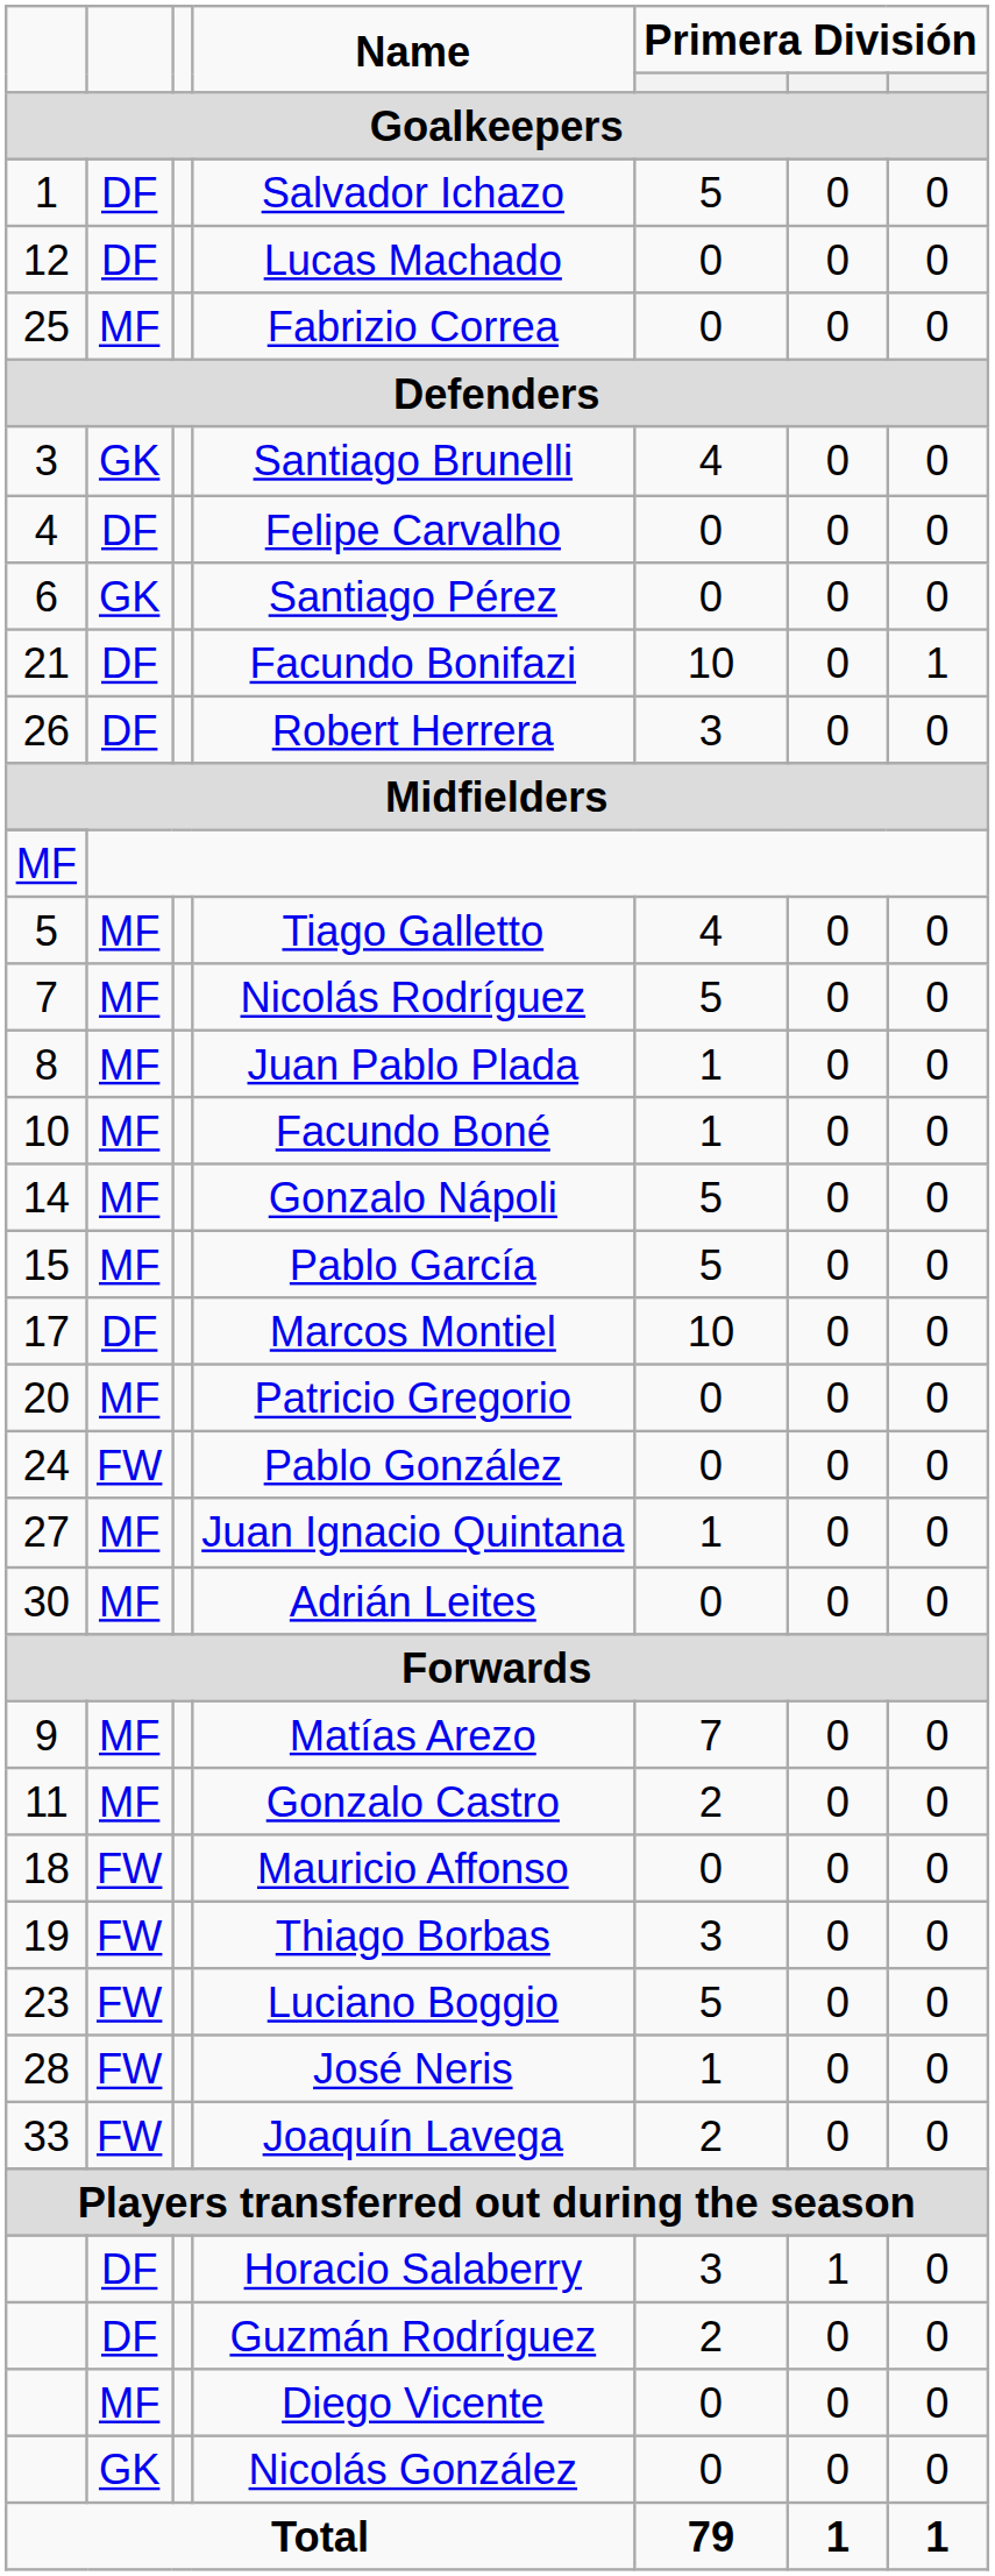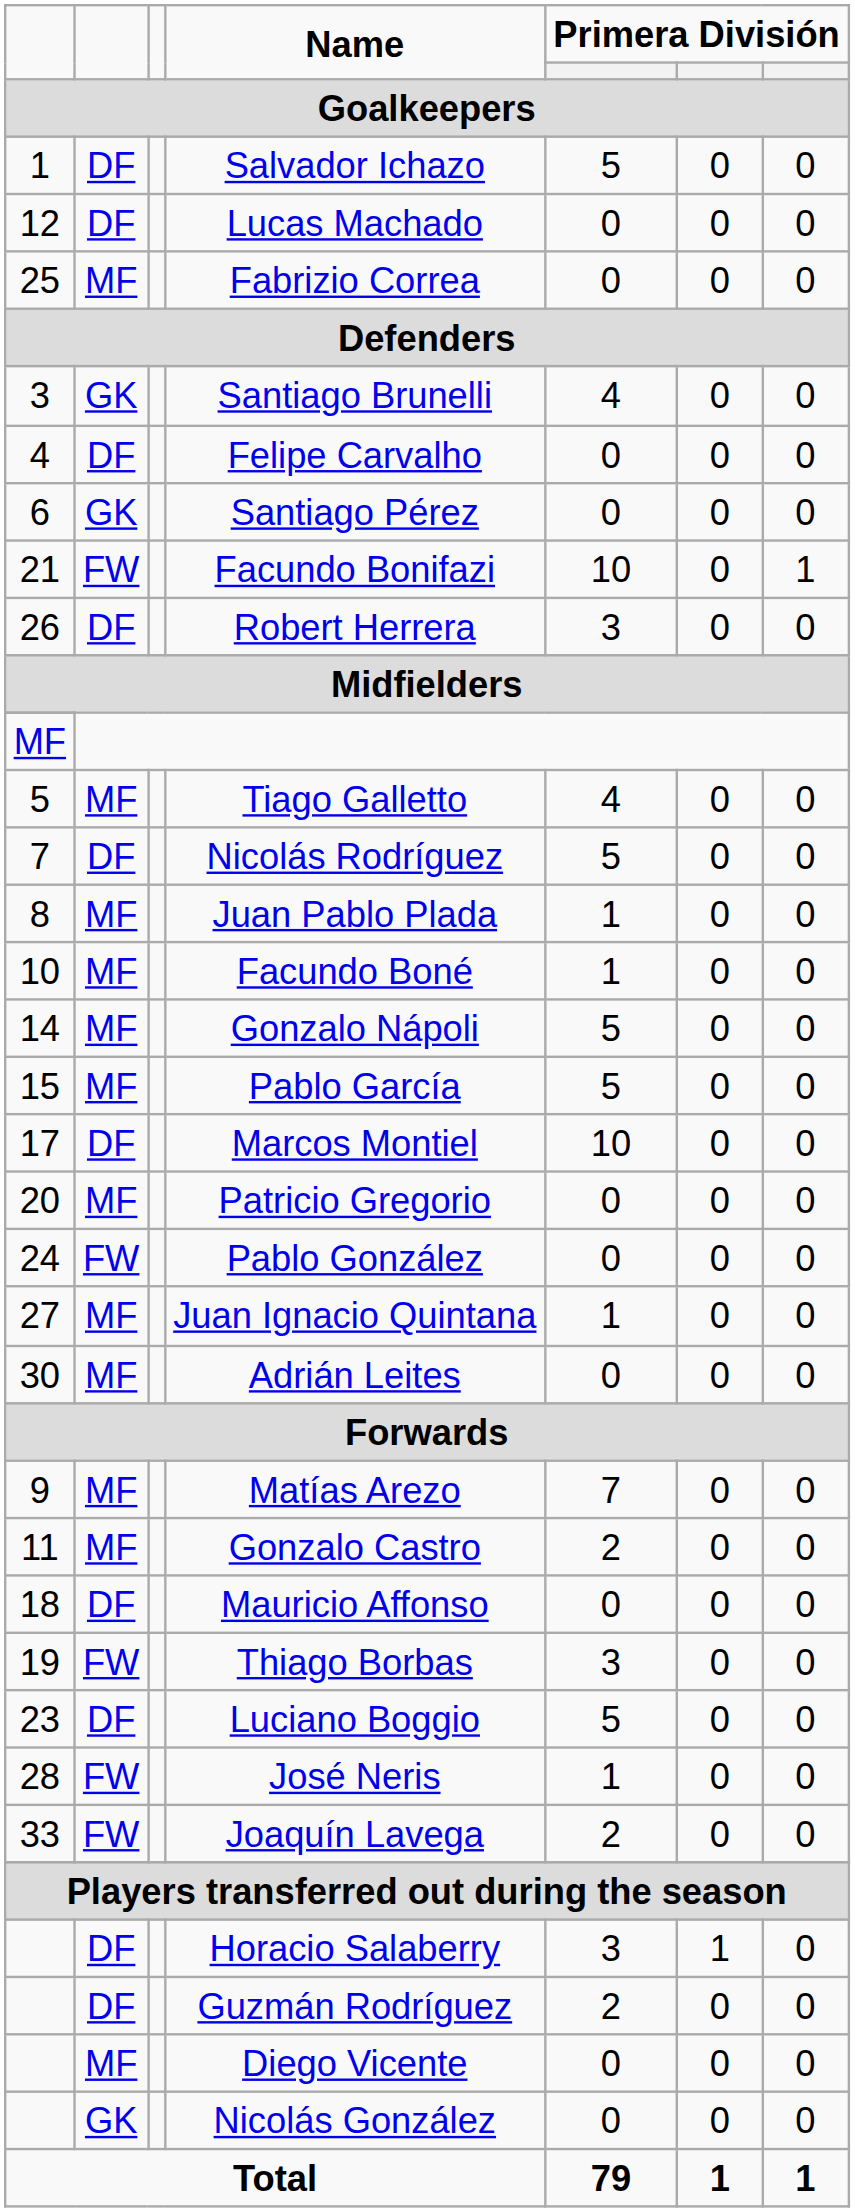 <table class="wikitable" style="font-size: 95%; text-align: center;">
 <tr>
 <td rowspan="2"  style="width:3%; text-align:center;"><strong></strong></td>
 <td rowspan="2"  style="width:3%; text-align:center;"><strong></strong></td>
 <td rowspan="2"  style="width:3%; text-align:center;"><strong></strong></td>
 <td rowspan="2"  style="width:20%; text-align:center;"><strong>Name</strong></td>
 <td colspan="3" style="text-align:center;"><strong>Primera División</strong></td>
 </tr>
 <tr>
 <th  style="width:25px; background:#fe9;"></th>
 <th  style="width:28px; background:#ff8888;"></th>
 <th  style="width:25px; background:#ff8888;"></th>
 </tr>
 <tr>
 <th colspan="19" style="background:#dcdcdc; text-align:center">Goalkeepers</th>
 </tr>
 <tr>
 <td>1</td>
 <td><a href='#'>DF</a></td>
 <td></td>
 <td><a href='#'>Salvador Ichazo</a></td>
 <td>5</td>
 <td>0</td>
 <td>0</td>
 </tr>
 <tr>
 <td>12</td>
 <td><a href='#'>DF</a></td>
 <td></td>
 <td><a href='#'>Lucas Machado</a></td>
 <td>0</td>
 <td>0</td>
 <td>0</td>
 </tr>
 <tr>
 <td>25</td>
 <td><a href='#'>MF</a></td>
 <td></td>
 <td><a href='#'>Fabrizio Correa</a></td>
 <td>0</td>
 <td>0</td>
 <td>0</td>
 </tr>
 <tr>
 <th colspan="19" style="background:#dcdcdc; text-align:center">Defenders</th>
 </tr>
 <tr>
 <td>3</td>
 <td><a href='#'>GK</a></td>
 <td></td>
 <td><a href='#'>Santiago Brunelli</a></td>
 <td>4</td>
 <td>0</td>
 <td>0</td>
 </tr>
 <tr>
 <td>4</td>
 <td><a href='#'>DF</a></td>
 <td></td>
 <td><a href='#'>Felipe Carvalho</a></td>
 <td>0</td>
 <td>0</td>
 <td>0</td>
 </tr>
 <tr>
 <td>6</td>
 <td><a href='#'>GK</a></td>
 <td></td>
 <td><a href='#'>Santiago Pérez</a></td>
 <td>0</td>
 <td>0</td>
 <td>0</td>
 </tr>
 <tr>
 <td>21</td>
-<td><a href='#'>DF</a></td>
+<td><a href='#'>FW</a></td>
 <td></td>
 <td><a href='#'>Facundo Bonifazi</a></td>
 <td>10</td>
 <td>0</td>
 <td>1</td>
 </tr>
 <tr>
 <td>26</td>
 <td><a href='#'>DF</a></td>
 <td></td>
 <td><a href='#'>Robert Herrera</a></td>
 <td>3</td>
 <td>0</td>
 <td>0</td>
 </tr>
 <tr>
 <th colspan="19" style="background:#dcdcdc; text-align:center">Midfielders</th>
 </tr>
 <tr>
 </tr>
 <tr>
 <td><a href='#'>MF</a></td>
 </tr>
 <tr>
 <td>5</td>
 <td><a href='#'>MF</a></td>
 <td></td>
 <td><a href='#'>Tiago Galletto</a></td>
 <td>4</td>
 <td>0</td>
 <td>0</td>
 </tr>
 <tr>
 <td>7</td>
-<td><a href='#'>MF</a></td>
+<td><a href='#'>DF</a></td>
 <td></td>
 <td><a href='#'>Nicolás Rodríguez</a></td>
 <td>5</td>
 <td>0</td>
 <td>0</td>
 </tr>
 <tr>
 <td>8</td>
 <td><a href='#'>MF</a></td>
 <td></td>
 <td><a href='#'>Juan Pablo Plada</a></td>
 <td>1</td>
 <td>0</td>
 <td>0</td>
 </tr>
 <tr>
 <td>10</td>
 <td><a href='#'>MF</a></td>
 <td></td>
 <td><a href='#'>Facundo Boné</a></td>
 <td>1</td>
 <td>0</td>
 <td>0</td>
 </tr>
 <tr>
 <td>14</td>
 <td><a href='#'>MF</a></td>
 <td></td>
 <td><a href='#'>Gonzalo Nápoli</a></td>
 <td>5</td>
 <td>0</td>
 <td>0</td>
 </tr>
 <tr>
 <td>15</td>
 <td><a href='#'>MF</a></td>
 <td></td>
 <td><a href='#'>Pablo García</a></td>
 <td>5</td>
 <td>0</td>
 <td>0</td>
 </tr>
 <tr>
 <td>17</td>
 <td><a href='#'>DF</a></td>
 <td></td>
 <td><a href='#'>Marcos Montiel</a></td>
 <td>10</td>
 <td>0</td>
 <td>0</td>
 </tr>
 <tr>
 <td>20</td>
 <td><a href='#'>MF</a></td>
 <td></td>
 <td><a href='#'>Patricio Gregorio</a></td>
 <td>0</td>
 <td>0</td>
 <td>0</td>
 </tr>
 <tr>
 <td>24</td>
 <td><a href='#'>FW</a></td>
 <td></td>
 <td><a href='#'>Pablo González</a></td>
 <td>0</td>
 <td>0</td>
 <td>0</td>
 </tr>
 <tr>
 <td>27</td>
 <td><a href='#'>MF</a></td>
 <td></td>
 <td><a href='#'>Juan Ignacio Quintana</a></td>
 <td>1</td>
 <td>0</td>
 <td>0</td>
 </tr>
 <tr>
 <td>30</td>
 <td><a href='#'>MF</a></td>
 <td></td>
 <td><a href='#'>Adrián Leites</a></td>
 <td>0</td>
 <td>0</td>
 <td>0</td>
 </tr>
 <tr>
 <th colspan="19" style="background:#dcdcdc; text-align:center">Forwards</th>
 </tr>
 <tr>
 <td>9</td>
 <td><a href='#'>MF</a></td>
 <td></td>
 <td><a href='#'>Matías Arezo</a></td>
 <td>7</td>
 <td>0</td>
 <td>0</td>
 </tr>
 <tr>
 <td>11</td>
 <td><a href='#'>MF</a></td>
 <td></td>
 <td><a href='#'>Gonzalo Castro</a></td>
 <td>2</td>
 <td>0</td>
 <td>0</td>
 </tr>
 <tr>
 <td>18</td>
-<td><a href='#'>FW</a></td>
+<td><a href='#'>DF</a></td>
 <td></td>
 <td><a href='#'>Mauricio Affonso</a></td>
 <td>0</td>
 <td>0</td>
 <td>0</td>
 </tr>
 <tr>
 <td>19</td>
 <td><a href='#'>FW</a></td>
 <td></td>
 <td><a href='#'>Thiago Borbas</a></td>
 <td>3</td>
 <td>0</td>
 <td>0</td>
 </tr>
 <tr>
 <td>23</td>
-<td><a href='#'>FW</a></td>
+<td><a href='#'>DF</a></td>
 <td></td>
 <td><a href='#'>Luciano Boggio</a></td>
 <td>5</td>
 <td>0</td>
 <td>0</td>
 </tr>
 <tr>
 <td>28</td>
 <td><a href='#'>FW</a></td>
 <td></td>
 <td><a href='#'>José Neris</a></td>
 <td>1</td>
 <td>0</td>
 <td>0</td>
 </tr>
 <tr>
 <td>33</td>
 <td><a href='#'>FW</a></td>
 <td></td>
 <td><a href='#'>Joaquín Lavega</a></td>
 <td>2</td>
 <td>0</td>
 <td>0</td>
 </tr>
 <tr>
 </tr>
 <tr>
 <th colspan="19" style="background:#dcdcdc; text-align:center">Players transferred out during the season</th>
 </tr>
 <tr>
 <td></td>
 <td><a href='#'>DF</a></td>
 <td></td>
 <td><a href='#'>Horacio Salaberry</a></td>
 <td>3</td>
 <td>1</td>
 <td>0</td>
 </tr>
 <tr>
 <td></td>
 <td><a href='#'>DF</a></td>
 <td></td>
 <td><a href='#'>Guzmán Rodríguez</a></td>
 <td>2</td>
 <td>0</td>
 <td>0</td>
 </tr>
 <tr>
 <td></td>
 <td><a href='#'>MF</a></td>
 <td></td>
 <td><a href='#'>Diego Vicente</a></td>
 <td>0</td>
 <td>0</td>
 <td>0</td>
 </tr>
 <tr>
 <td></td>
 <td><a href='#'>GK</a></td>
 <td></td>
 <td><a href='#'>Nicolás González</a></td>
 <td>0</td>
 <td>0</td>
 <td>0</td>
 </tr>
 <tr>
 <td colspan=4><strong>Total</strong></td>
 <td><strong>79</strong></td>
 <td><strong>1</strong></td>
 <td><strong>1</strong></td>
 </tr>
 </table>
